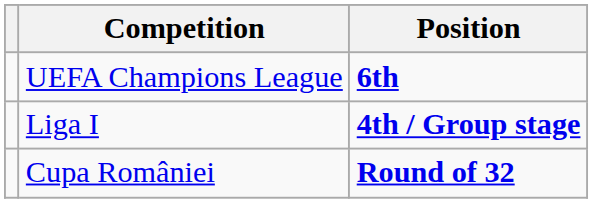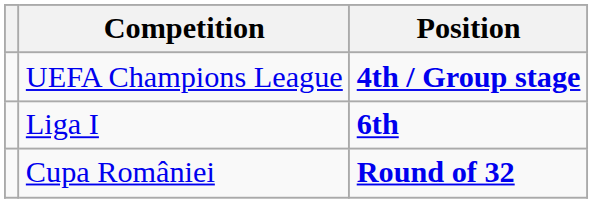 <table class="wikitable">
 <tr>
 <th></th>
 <th>Competition</th>
 <th>Position</th>
 </tr>
 <tr>
 <td></td>
 <td><a href='#'>UEFA Champions League</a></td>
-<td><strong><a href='#'>6th</a></strong></td>
+<td><strong><a href='#'>4th / Group stage</a></strong></td>
 </tr>
 <tr>
 <td></td>
 <td><a href='#'>Liga I</a></td>
-<td><strong><a href='#'>4th / Group stage</a></strong></td>
+<td><strong><a href='#'>6th</a></strong></td>
 </tr>
 <tr>
 <td></td>
 <td><a href='#'>Cupa României</a></td>
 <td><strong><a href='#'>Round of 32</a></strong></td>
 </tr>
 </table>
